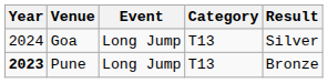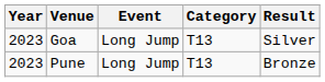 <table class="wikitable">
 <tr>
 <th>Year</th>
 <th>Venue</th>
 <th>Event</th>
 <th>Category</th>
 <th>Result</th>
 </tr>
 <tr>
-<td>2024</td>
+<td>2023</td>
 <td>Goa</td>
 <td>Long Jump</td>
 <td>T13</td>
 <td>Silver</td>
 </tr>
 <tr>
-<td><strong>2023</strong></td>
+<td>2023</td>
 <td>Pune</td>
 <td>Long Jump</td>
 <td>T13</td>
 <td>Bronze</td>
 </tr>
 </table>
